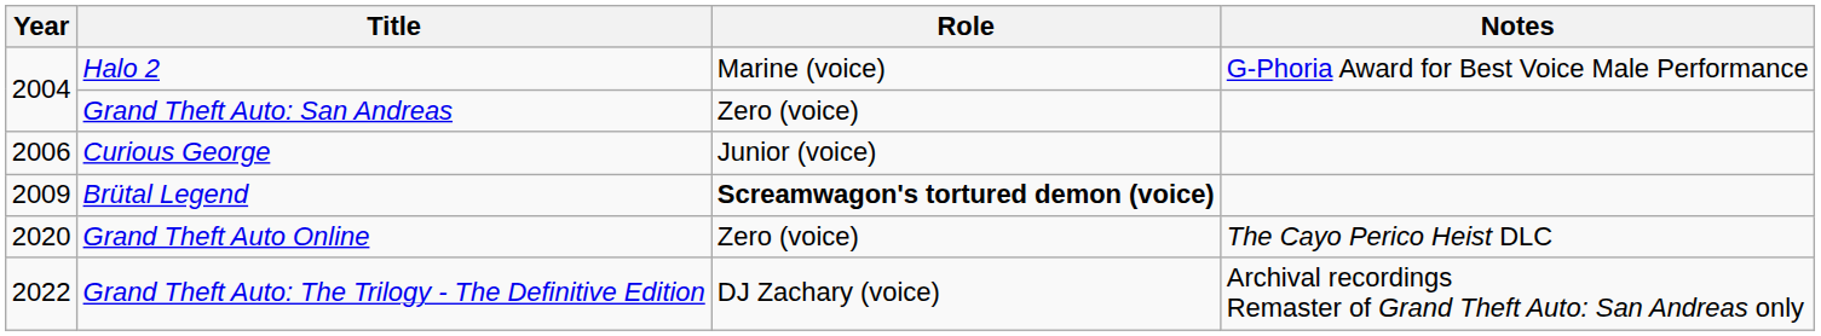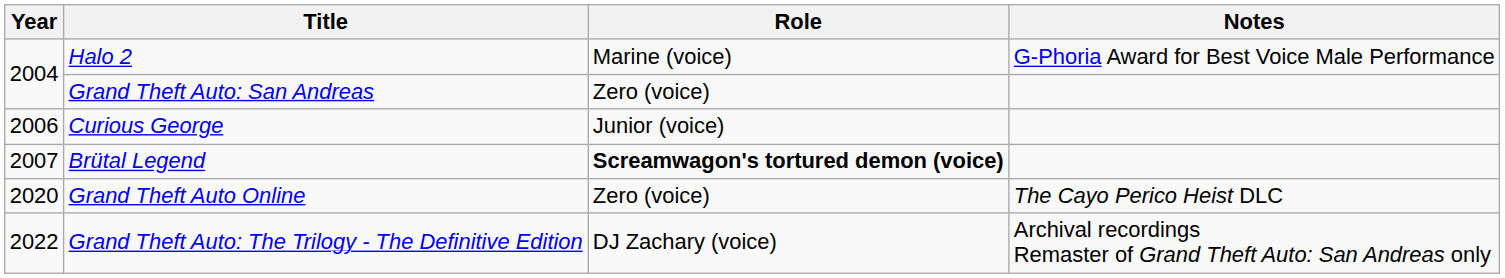 <table class = "wikitable sortable">
 <tr>
 <th>Year</th>
 <th>Title</th>
 <th>Role</th>
 <th class = "unsortable">Notes</th>
 </tr>
 <tr>
 <td rowspan="2">2004</td>
 <td><em><a href='#'>Halo 2</a></em></td>
 <td>Marine (voice)</td>
 <td><a href='#'>G-Phoria</a> Award for Best Voice Male Performance</td>
 </tr>
 <tr>
 <td><em><a href='#'>Grand Theft Auto: San Andreas</a></em></td>
 <td>Zero (voice)</td>
 <td></td>
 </tr>
 <tr>
 <td>2006</td>
 <td><em><a href='#'>Curious George</a></em></td>
 <td>Junior (voice)</td>
 <td></td>
 </tr>
 <tr>
-<td>2009</td>
+<td>2007</td>
 <td><em><a href='#'>Brütal Legend</a></em></td>
 <td><strong>Screamwagon's tortured demon (voice)</strong></td>
 <td></td>
 </tr>
 <tr>
 <td>2020</td>
 <td><em><a href='#'>Grand Theft Auto Online</a></em></td>
 <td>Zero (voice)</td>
 <td><em>The Cayo Perico Heist</em> DLC</td>
 </tr>
 <tr>
 <td>2022</td>
 <td><em><a href='#'>Grand Theft Auto: The Trilogy - The Definitive Edition</a></em></td>
 <td>DJ Zachary (voice)</td>
 <td>Archival recordings<br>Remaster of <em>Grand Theft Auto: San Andreas</em> only</td>
 </tr>
 </table>
